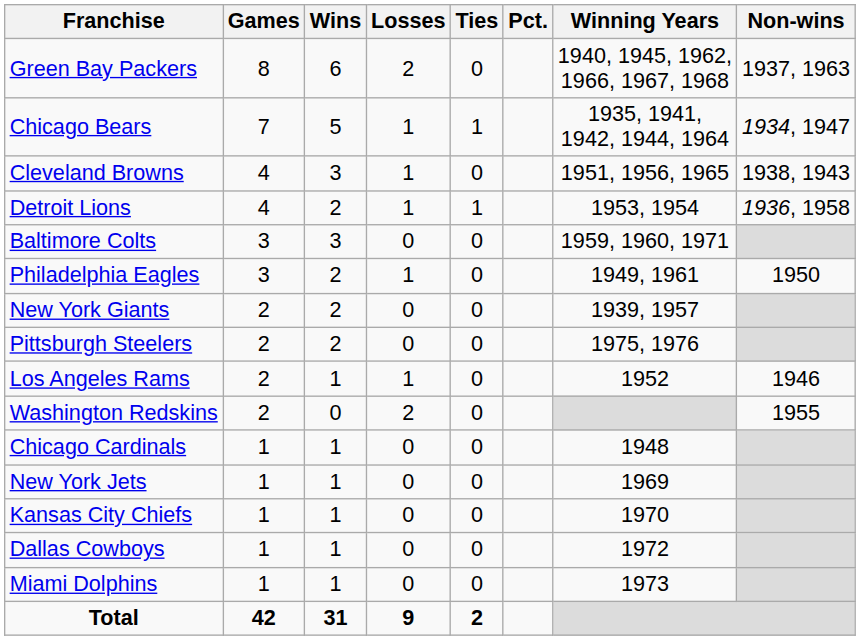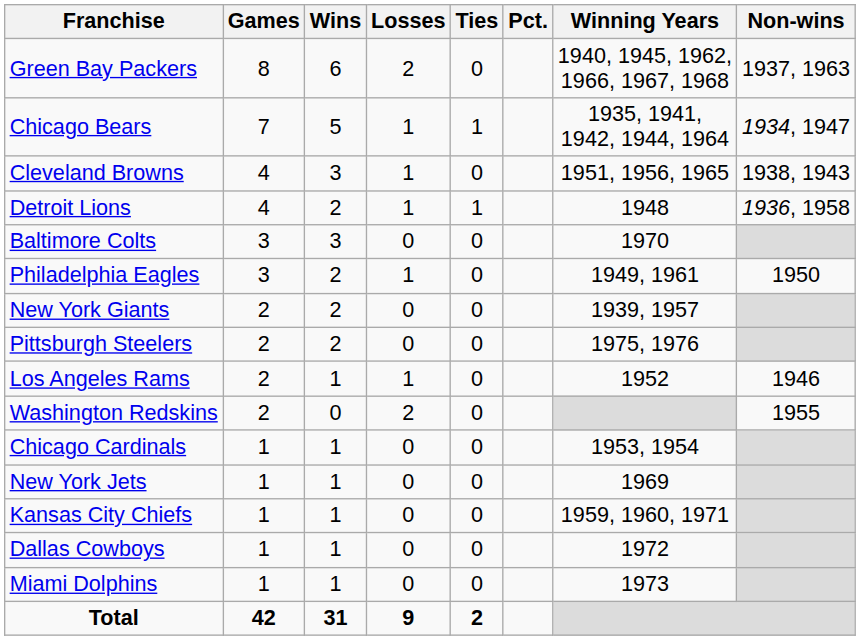 <table class="sortable wikitable" style="text-align:center">
 <tr>
 <th>Franchise</th>
 <th>Games</th>
 <th>Wins</th>
 <th>Losses</th>
 <th>Ties</th>
 <th>Pct.</th>
 <th>Winning Years</th>
 <th>Non-wins</th>
 </tr>
 <tr>
 <td align=left><a href='#'>Green Bay Packers</a></td>
 <td>8</td>
 <td>6</td>
 <td>2</td>
 <td>0</td>
 <td></td>
 <td>1940, 1945, 1962,<br>1966, 1967, 1968</td>
 <td>1937, 1963</td>
 </tr>
 <tr>
 <td align=left><a href='#'>Chicago Bears</a></td>
 <td>7</td>
 <td>5</td>
 <td>1</td>
 <td>1</td>
 <td></td>
 <td>1935, 1941,<br>1942, 1944, 1964</td>
 <td><em>1934</em>, 1947</td>
 </tr>
 <tr>
 <td align=left><a href='#'>Cleveland Browns</a></td>
 <td>4</td>
 <td>3</td>
 <td>1</td>
 <td>0</td>
 <td></td>
 <td>1951, 1956, 1965</td>
 <td>1938, 1943</td>
 </tr>
 <tr>
 <td align=left><a href='#'>Detroit Lions</a></td>
 <td>4</td>
 <td>2</td>
 <td>1</td>
 <td>1</td>
 <td></td>
-<td>1953, 1954</td>
+<td>1948</td>
 <td><em>1936</em>, 1958</td>
 </tr>
 <tr>
 <td align=left><a href='#'>Baltimore Colts</a></td>
 <td>3</td>
 <td>3</td>
 <td>0</td>
 <td>0</td>
 <td> </td>
-<td>1959, 1960, 1971</td>
+<td>1970</td>
 <td style="background:#DCDCDC;"></td>
 </tr>
 <tr>
 <td align=left><a href='#'>Philadelphia Eagles</a></td>
 <td>3</td>
 <td>2</td>
 <td>1</td>
 <td>0</td>
 <td></td>
 <td>1949, 1961</td>
 <td>1950</td>
 </tr>
 <tr>
 <td align=left><a href='#'>New York Giants</a></td>
 <td>2</td>
 <td>2</td>
 <td>0</td>
 <td>0</td>
 <td> </td>
 <td>1939, 1957</td>
 <td style="background:#DCDCDC;"></td>
 </tr>
 <tr>
 <td align=left><a href='#'>Pittsburgh Steelers</a></td>
 <td>2</td>
 <td>2</td>
 <td>0</td>
 <td>0</td>
 <td> </td>
 <td>1975, 1976</td>
 <td style="background:#DCDCDC;"></td>
 </tr>
 <tr>
 <td align=left><a href='#'>Los Angeles Rams</a></td>
 <td>2</td>
 <td>1</td>
 <td>1</td>
 <td>0</td>
 <td></td>
 <td>1952</td>
 <td>1946</td>
 </tr>
 <tr>
 <td align=left><a href='#'>Washington Redskins</a></td>
 <td>2</td>
 <td>0</td>
 <td>2</td>
 <td>0</td>
 <td></td>
 <td style="background:#DCDCDC;"></td>
 <td>1955</td>
 </tr>
 <tr>
 <td align=left><a href='#'>Chicago Cardinals</a></td>
 <td>1</td>
 <td>1</td>
 <td>0</td>
 <td>0</td>
 <td> </td>
-<td>1948</td>
+<td>1953, 1954</td>
 <td style="background:#DCDCDC;"></td>
 </tr>
 <tr>
 <td align=left><a href='#'>New York Jets</a></td>
 <td>1</td>
 <td>1</td>
 <td>0</td>
 <td>0</td>
 <td> </td>
 <td>1969</td>
 <td style="background:#DCDCDC;"></td>
 </tr>
 <tr>
 <td align=left><a href='#'>Kansas City Chiefs</a></td>
 <td>1</td>
 <td>1</td>
 <td>0</td>
 <td>0</td>
 <td> </td>
-<td>1970</td>
+<td>1959, 1960, 1971</td>
 <td style="background:#DCDCDC;"></td>
 </tr>
 <tr>
 <td align=left><a href='#'>Dallas Cowboys</a></td>
 <td>1</td>
 <td>1</td>
 <td>0</td>
 <td>0</td>
 <td> </td>
 <td>1972</td>
 <td style="background:#DCDCDC;"></td>
 </tr>
 <tr>
 <td align=left><a href='#'>Miami Dolphins</a></td>
 <td>1</td>
 <td>1</td>
 <td>0</td>
 <td>0</td>
 <td> </td>
 <td>1973</td>
 <td style="background:#DCDCDC;"></td>
 </tr>
 <tr>
 <td><strong>Total</strong></td>
 <td><strong>42</strong></td>
 <td><strong>31</strong></td>
 <td><strong>9</strong></td>
 <td><strong>2</strong></td>
 <td><strong></strong></td>
 <td style="background:#DCDCDC;" colspan=2></td>
 </tr>
 </table>
